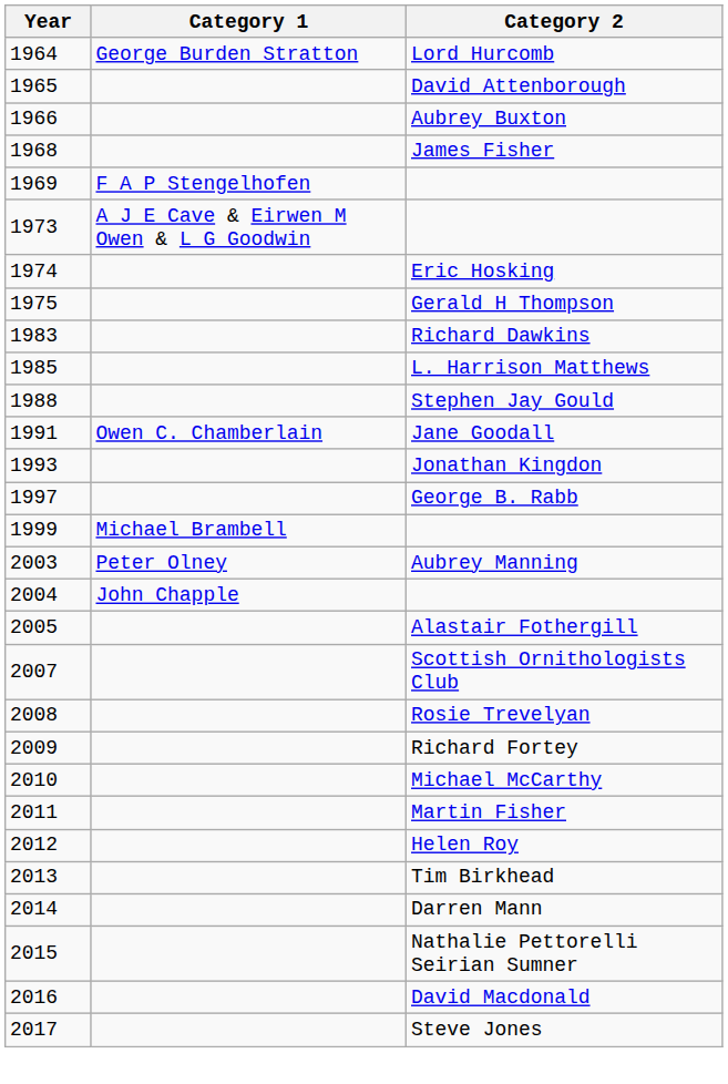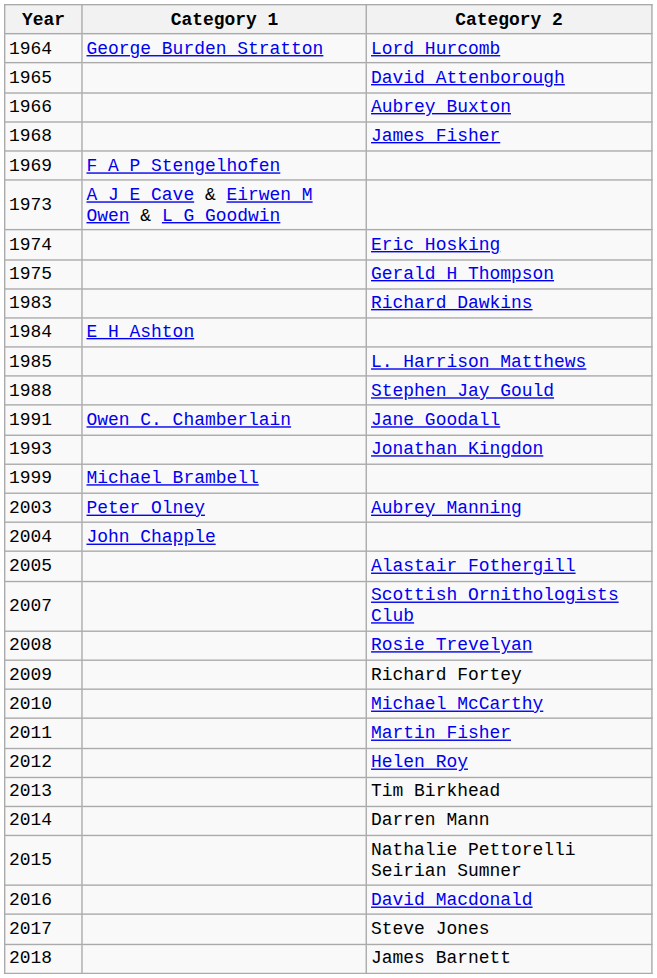 <table class="wikitable">
 <tr>
 <th scope="col" style="width:50px;">Year</th>
 <th scope="col" style="width:200px;">Category 1 </th>
 <th scope="col" style="width:200px;">Category 2 </th>
 </tr>
 <tr>
 <td>1964</td>
 <td><a href='#'>George Burden Stratton</a></td>
 <td><a href='#'>Lord Hurcomb</a></td>
 </tr>
 <tr>
 <td>1965</td>
 <td></td>
 <td><a href='#'>David Attenborough</a></td>
 </tr>
 <tr>
 <td>1966</td>
 <td></td>
 <td><a href='#'>Aubrey Buxton</a></td>
 </tr>
 <tr>
 <td>1968</td>
 <td></td>
 <td><a href='#'>James Fisher</a></td>
 </tr>
 <tr>
 <td>1969</td>
 <td><a href='#'>F A P Stengelhofen</a></td>
 <td></td>
 </tr>
 <tr>
 <td>1973</td>
 <td><a href='#'>A J E Cave</a> & <a href='#'>Eirwen M Owen</a> & <a href='#'>L G Goodwin</a></td>
 <td></td>
 </tr>
 <tr>
 <td>1974</td>
 <td></td>
 <td><a href='#'>Eric Hosking</a></td>
 </tr>
 <tr>
 <td>1975</td>
 <td></td>
 <td><a href='#'>Gerald H Thompson</a></td>
 </tr>
 <tr>
 <td>1983</td>
 <td></td>
 <td><a href='#'>Richard Dawkins</a></td>
 </tr>
 <tr>
+<td>1984</td>
+<td><a href='#'>E H Ashton</a></td>
+<td></td>
+</tr>
+<tr>
 <td>1985</td>
 <td></td>
 <td><a href='#'>L. Harrison Matthews</a></td>
 </tr>
 <tr>
 <td>1988</td>
 <td></td>
 <td><a href='#'>Stephen Jay Gould</a></td>
 </tr>
 <tr>
 <td>1991</td>
 <td><a href='#'>Owen C. Chamberlain</a></td>
 <td><a href='#'>Jane Goodall</a></td>
 </tr>
 <tr>
 <td>1993</td>
 <td></td>
 <td><a href='#'>Jonathan Kingdon</a></td>
-</tr>
-<tr>
-<td>1997</td>
-<td></td>
-<td><a href='#'>George B. Rabb</a></td>
 </tr>
 <tr>
 <td>1999</td>
 <td><a href='#'>Michael Brambell</a></td>
 <td></td>
 </tr>
 <tr>
 <td>2003</td>
 <td><a href='#'>Peter Olney</a></td>
 <td><a href='#'>Aubrey Manning</a></td>
 </tr>
 <tr>
 <td>2004</td>
 <td><a href='#'>John Chapple</a></td>
 <td></td>
 </tr>
 <tr>
 <td>2005</td>
 <td></td>
 <td><a href='#'>Alastair Fothergill</a></td>
 </tr>
 <tr>
 <td>2007</td>
 <td></td>
 <td><a href='#'>Scottish Ornithologists Club</a></td>
 </tr>
 <tr>
 <td>2008</td>
 <td></td>
 <td><a href='#'>Rosie Trevelyan</a></td>
 </tr>
 <tr>
 <td>2009</td>
 <td></td>
 <td>Richard Fortey</td>
 </tr>
 <tr>
 <td>2010</td>
 <td></td>
 <td><a href='#'>Michael McCarthy</a></td>
 </tr>
 <tr>
 <td>2011</td>
 <td></td>
 <td><a href='#'>Martin Fisher</a></td>
 </tr>
 <tr>
 <td>2012</td>
 <td></td>
 <td><a href='#'>Helen Roy</a></td>
 </tr>
 <tr>
 <td>2013</td>
 <td></td>
 <td>Tim Birkhead</td>
 </tr>
 <tr>
 <td>2014</td>
 <td></td>
 <td>Darren Mann</td>
 </tr>
 <tr>
 <td>2015</td>
 <td></td>
 <td>Nathalie Pettorelli<br>Seirian Sumner</td>
 </tr>
 <tr>
 <td>2016</td>
 <td></td>
 <td><a href='#'>David Macdonald</a></td>
 </tr>
 <tr>
 <td>2017</td>
 <td></td>
 <td>Steve Jones</td>
 </tr>
+<tr>
+<td>2018</td>
+<td></td>
+<td>James Barnett</td>
+</tr>
 </table>
